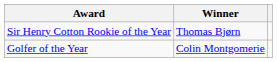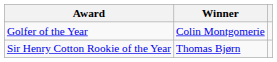 <table class="wikitable">
 <tr>
 <th>Award</th>
 <th>Winner</th>
 <th></th>
 </tr>
 <tr>
+<td><a href='#'>Golfer of the Year</a></td>
+<td> <a href='#'>Colin Montgomerie</a></td>
+<td></td>
+</tr>
+<tr>
 <td><a href='#'>Sir Henry Cotton Rookie of the Year</a></td>
 <td> <a href='#'>Thomas Bjørn</a></td>
 <td></td>
 </tr>
-<tr>
-<td><a href='#'>Golfer of the Year</a></td>
-<td> <a href='#'>Colin Montgomerie</a></td>
-<td></td>
-</tr>
 </table>
